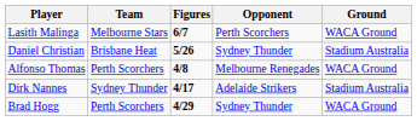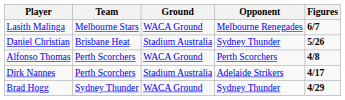 <table class="wikitable">
 <tr>
 <th>Player</th>
 <th>Team</th>
+<th>Ground</th>
+<th>Opponent</th>
 <th>Figures</th>
-<th>Opponent</th>
-<th>Ground</th>
 </tr>
 <tr>
 <td><a href='#'>Lasith Malinga</a></td>
 <td><a href='#'>Melbourne Stars</a></td>
+<td><a href='#'>WACA Ground</a></td>
+<td><a href='#'>Melbourne Renegades</a></td>
 <td><strong>6/7</strong></td>
-<td><a href='#'>Perth Scorchers</a></td>
-<td><a href='#'>WACA Ground</a></td>
 </tr>
 <tr>
 <td><a href='#'>Daniel Christian</a></td>
 <td><a href='#'>Brisbane Heat</a></td>
+<td><a href='#'>Stadium Australia</a></td>
+<td><a href='#'>Sydney Thunder</a></td>
 <td><strong>5/26</strong></td>
-<td><a href='#'>Sydney Thunder</a></td>
-<td><a href='#'>Stadium Australia</a></td>
 </tr>
 <tr>
 <td><a href='#'>Alfonso Thomas</a></td>
 <td><a href='#'>Perth Scorchers</a></td>
+<td><a href='#'>WACA Ground</a></td>
+<td><a href='#'>Perth Scorchers</a></td>
 <td><strong>4/8</strong></td>
-<td><a href='#'>Melbourne Renegades</a></td>
-<td><a href='#'>WACA Ground</a></td>
 </tr>
 <tr>
 <td><a href='#'>Dirk Nannes</a></td>
-<td><a href='#'>Sydney Thunder</a></td>
+<td><a href='#'>Perth Scorchers</a></td>
+<td><a href='#'>Stadium Australia</a></td>
+<td><a href='#'>Adelaide Strikers</a></td>
 <td><strong>4/17</strong></td>
-<td><a href='#'>Adelaide Strikers</a></td>
-<td><a href='#'>Stadium Australia</a></td>
 </tr>
 <tr>
 <td><a href='#'>Brad Hogg</a></td>
-<td><a href='#'>Perth Scorchers</a></td>
-<td><strong>4/29</strong></td>
 <td><a href='#'>Sydney Thunder</a></td>
 <td><a href='#'>WACA Ground</a></td>
+<td><a href='#'>Sydney Thunder</a></td>
+<td><strong>4/29</strong></td>
 </tr>
 </table>
